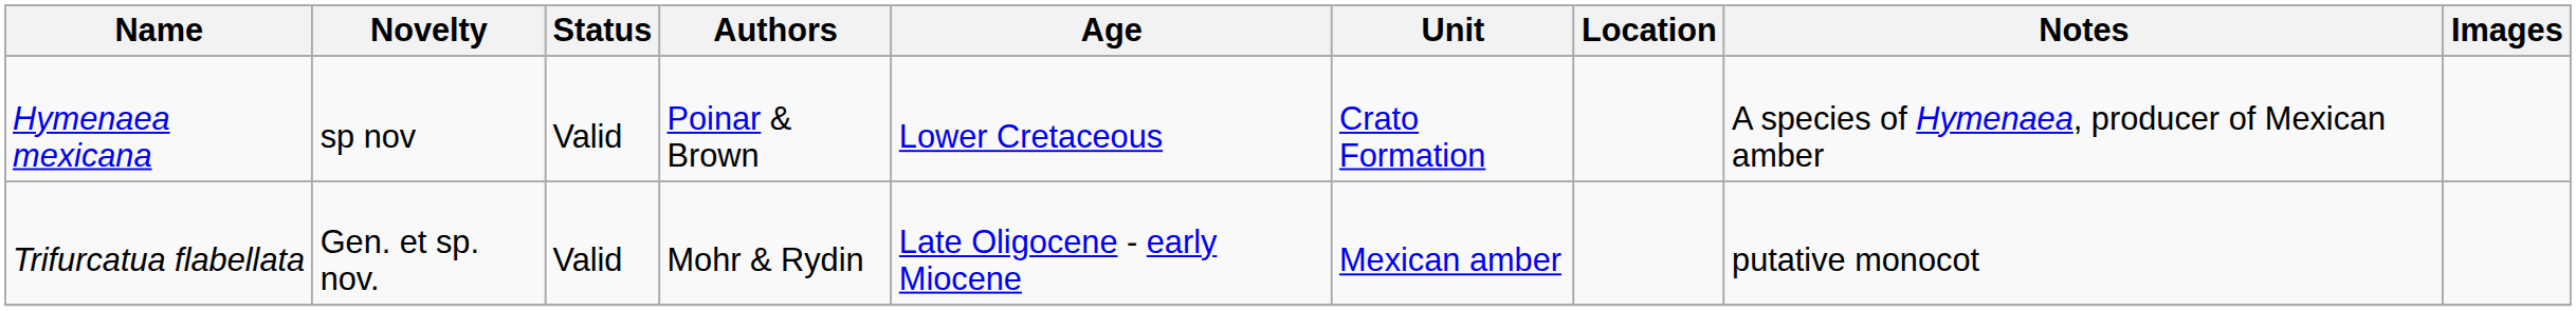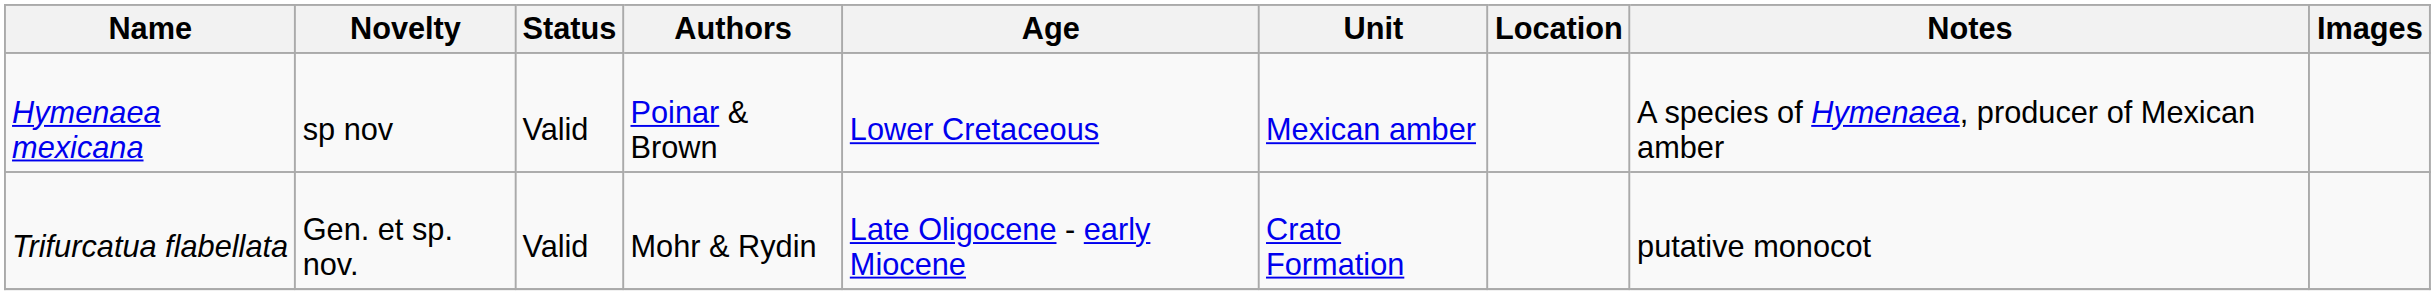 <table class="wikitable sortable" align="center" width="100%">
 <tr>
 <th>Name</th>
 <th>Novelty</th>
 <th>Status</th>
 <th>Authors</th>
 <th>Age</th>
 <th>Unit</th>
 <th>Location</th>
 <th>Notes</th>
 <th>Images</th>
 </tr>
 <tr>
 <td><br><em><a href='#'>Hymenaea mexicana</a></em></td>
 <td><br>sp nov</td>
 <td><br>Valid</td>
 <td><br><a href='#'>Poinar</a> & Brown</td>
 <td><br><a href='#'>Lower Cretaceous</a></td>
-<td><br><a href='#'>Crato Formation</a></td>
+<td><br><a href='#'>Mexican amber</a></td>
 <td><br></td>
 <td><br>A species of <em><a href='#'>Hymenaea</a></em>, producer of Mexican amber</td>
 <td></td>
 </tr>
 <tr>
 <td><br><em>Trifurcatua flabellata</em></td>
 <td><br>Gen. et sp. nov.</td>
 <td><br>Valid</td>
 <td><br>Mohr & Rydin</td>
 <td><br><a href='#'>Late Oligocene</a> - <a href='#'>early Miocene</a></td>
-<td><br><a href='#'>Mexican amber</a></td>
+<td><br><a href='#'>Crato Formation</a></td>
 <td><br></td>
 <td><br>putative monocot</td>
 <td></td>
 </tr>
 <tr>
 </tr>
 </table>
